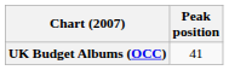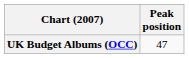 <table class="wikitable plainrowheaders" style="text-align:center">
 <tr>
 <th scope="col">Chart (2007)</th>
 <th scope="col">Peak<br>position</th>
 </tr>
 <tr>
 <th scope="row">UK Budget Albums (<a href='#'>OCC</a>)</th>
-<td>41</td>
+<td>47</td>
 </tr>
 </table>
